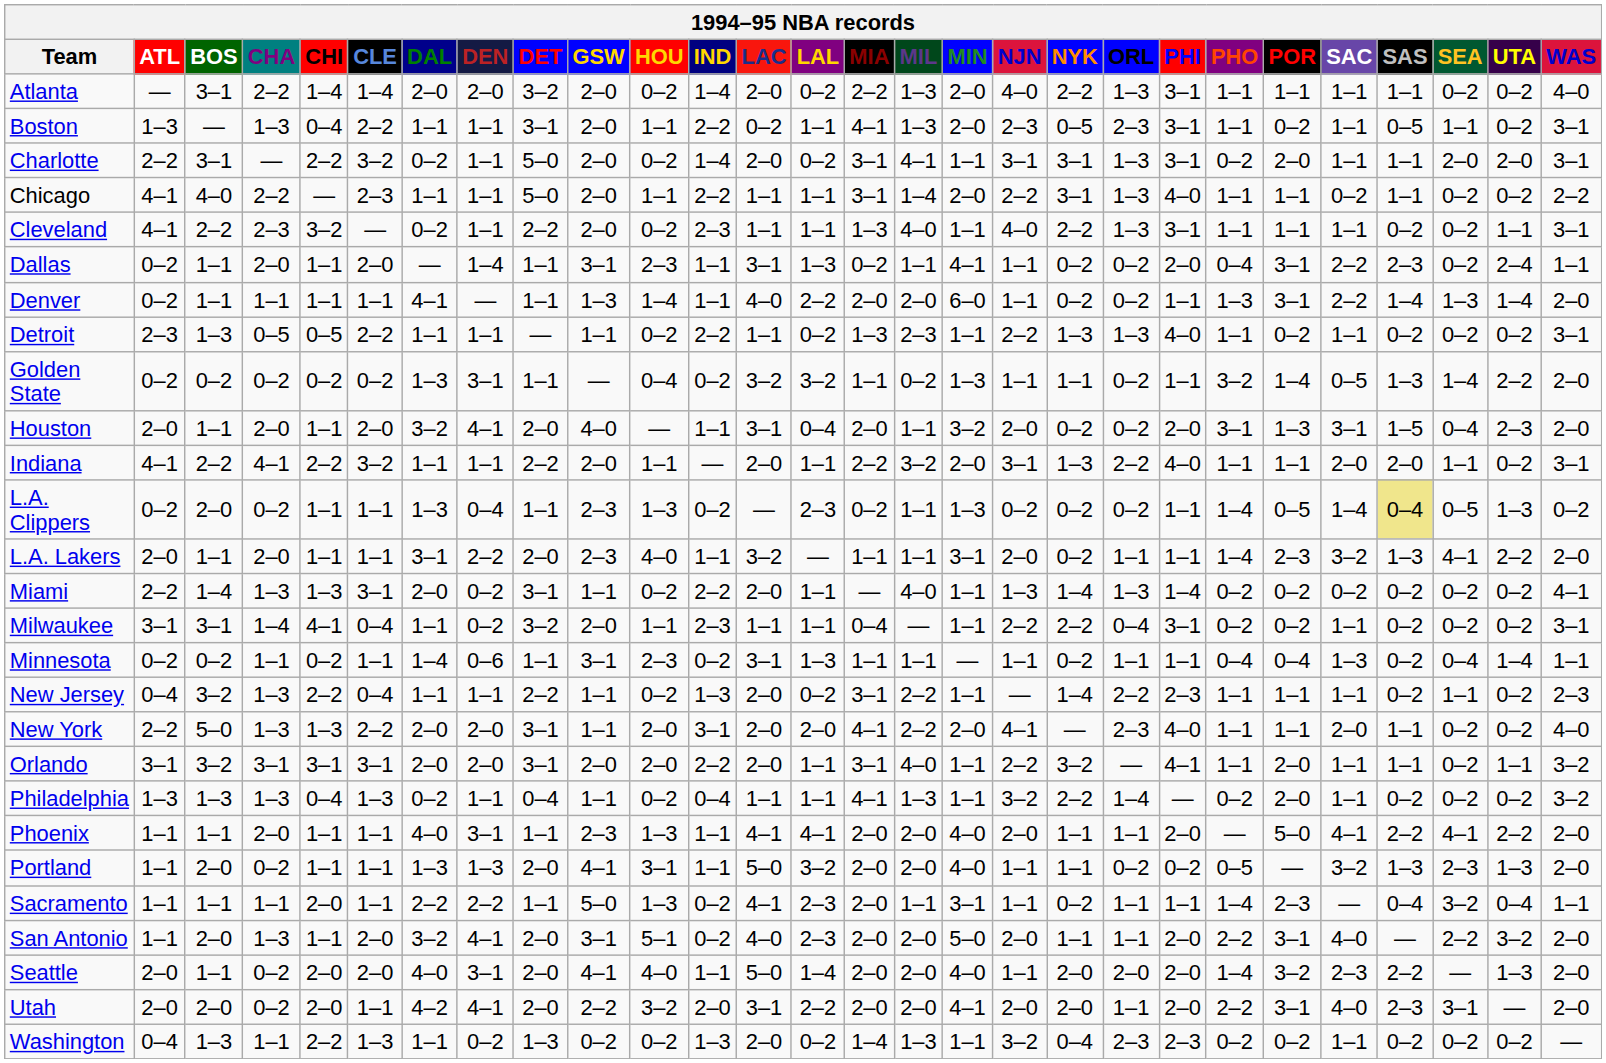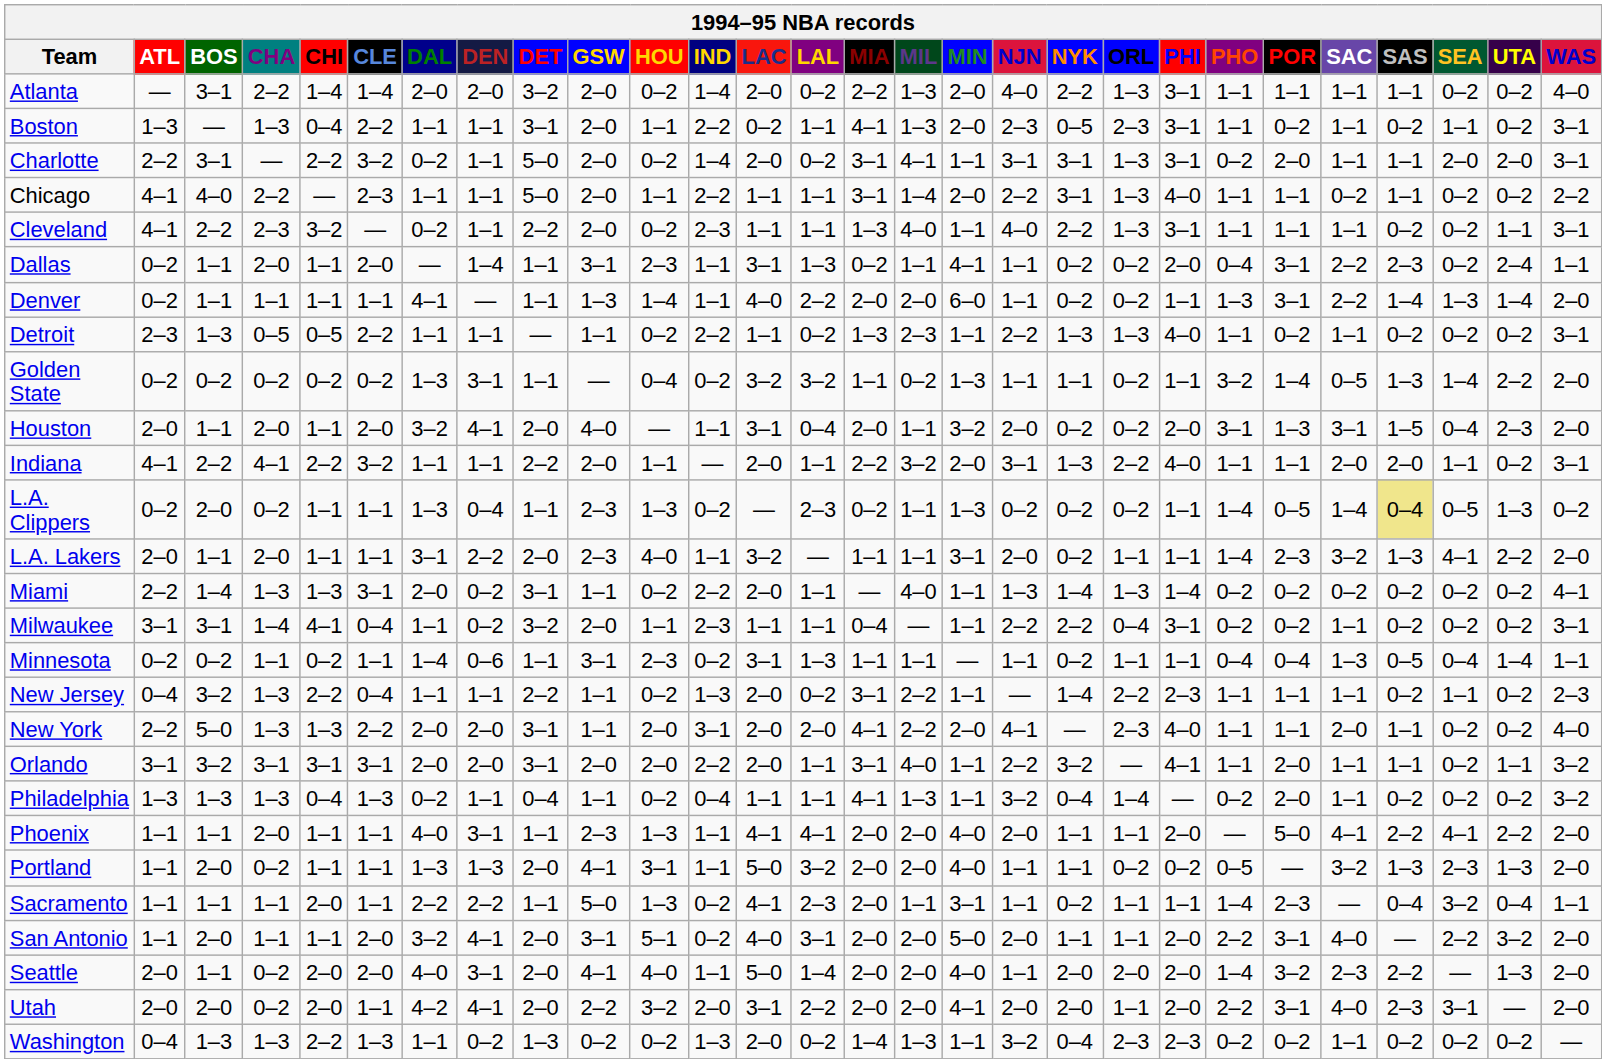 <table class="wikitable" style="font-size:95%; text-align:center;">
 <tr>
 <th colspan=28>1994–95 NBA records</th>
 </tr>
 <tr>
 <th width=100>Team</th>
 <th style="background:#FF0000;color:#FFFFFF;width=35">ATL</th>
 <th style="background:#006400;color:#FFFFFF;width=35">BOS</th>
 <th style="background:#008080;color:#800080;width=35">CHA</th>
 <th style="background:#FF0000;color:#000000;width=35">CHI</th>
 <th style="background:#000000;color:#5787DC;width=35">CLE</th>
 <th style="background:#00008B;color:#008000;width=35">DAL</th>
 <th style="background:#141A44;color:#BC2224;width=35">DEN</th>
 <th style="background:#0000FF;color:#FF0000;width=35">DET</th>
 <th style="background:#0000FF;color:#FFD700;width=35">GSW</th>
 <th style="background:#FF0000;color:#FFD700;width=35">HOU</th>
 <th style="background:#000080;color:#FFD700;width=35">IND</th>
 <th style="background:#F9160D;color:#1A2E8B;width=35">LAC</th>
 <th style="background:#800080;color:#FFD700;width=35">LAL</th>
 <th style="background:#000000;color:#8B0000;width=35">MIA</th>
 <th style="background:#00471B;color:#5C378A;width=35">MIL</th>
 <th style="background:#0000FF;color:#228B22;width=35">MIN</th>
 <th style="background:#DC143C;color:#0000CD;width=35">NJN</th>
 <th style="background:#0000FF;color:#FF8C00;width=35">NYK</th>
 <th style="background:#0000FF;color:#000000;width=35">ORL</th>
 <th style="background:#FF0000;color:#0000FF;width=35">PHI</th>
 <th style="background:#800080;color:#FF4500;width=35">PHO</th>
 <th style="background:#000000;color:#FF0000;width=35">POR</th>
 <th style="background:#6846A8;color:#FFFFFF;width=35">SAC</th>
 <th style="background:#000000;color:#C0C0C0;width=35">SAS</th>
 <th style="background:#005831;color:#FFC322;width=35">SEA</th>
 <th style="background:#36004A;color:#FFFF00;width=35">UTA</th>
 <th style="background:#DC143C;color:#0000CD;width=35">WAS</th>
 </tr>
 <tr>
 <td style="text-align:left;"><a href='#'>Atlanta</a></td>
 <td>—</td>
 <td>3–1</td>
 <td>2–2</td>
 <td>1–4</td>
 <td>1–4</td>
 <td>2–0</td>
 <td>2–0</td>
 <td>3–2</td>
 <td>2–0</td>
 <td>0–2</td>
 <td>1–4</td>
 <td>2–0</td>
 <td>0–2</td>
 <td>2–2</td>
 <td>1–3</td>
 <td>2–0</td>
 <td>4–0</td>
 <td>2–2</td>
 <td>1–3</td>
 <td>3–1</td>
 <td>1–1</td>
 <td>1–1</td>
 <td>1–1</td>
 <td>1–1</td>
 <td>0–2</td>
 <td>0–2</td>
 <td>4–0</td>
 </tr>
 <tr>
 <td style="text-align:left;"><a href='#'>Boston</a></td>
 <td>1–3</td>
 <td>—</td>
 <td>1–3</td>
 <td>0–4</td>
 <td>2–2</td>
 <td>1–1</td>
 <td>1–1</td>
 <td>3–1</td>
 <td>2–0</td>
 <td>1–1</td>
 <td>2–2</td>
 <td>0–2</td>
 <td>1–1</td>
 <td>4–1</td>
 <td>1–3</td>
 <td>2–0</td>
 <td>2–3</td>
 <td>0–5</td>
 <td>2–3</td>
 <td>3–1</td>
 <td>1–1</td>
 <td>0–2</td>
 <td>1–1</td>
-<td>0–5</td>
+<td>0–2</td>
 <td>1–1</td>
 <td>0–2</td>
 <td>3–1</td>
 </tr>
 <tr>
 <td style="text-align:left;"><a href='#'>Charlotte</a></td>
 <td>2–2</td>
 <td>3–1</td>
 <td>—</td>
 <td>2–2</td>
 <td>3–2</td>
 <td>0–2</td>
 <td>1–1</td>
 <td>5–0</td>
 <td>2–0</td>
 <td>0–2</td>
 <td>1–4</td>
 <td>2–0</td>
 <td>0–2</td>
 <td>3–1</td>
 <td>4–1</td>
 <td>1–1</td>
 <td>3–1</td>
 <td>3–1</td>
 <td>1–3</td>
 <td>3–1</td>
 <td>0–2</td>
 <td>2–0</td>
 <td>1–1</td>
 <td>1–1</td>
 <td>2–0</td>
 <td>2–0</td>
 <td>3–1</td>
 </tr>
 <tr>
 <td style="text-align:left;">Chicago</td>
 <td>4–1</td>
 <td>4–0</td>
 <td>2–2</td>
 <td>—</td>
 <td>2–3</td>
 <td>1–1</td>
 <td>1–1</td>
 <td>5–0</td>
 <td>2–0</td>
 <td>1–1</td>
 <td>2–2</td>
 <td>1–1</td>
 <td>1–1</td>
 <td>3–1</td>
 <td>1–4</td>
 <td>2–0</td>
 <td>2–2</td>
 <td>3–1</td>
 <td>1–3</td>
 <td>4–0</td>
 <td>1–1</td>
 <td>1–1</td>
 <td>0–2</td>
 <td>1–1</td>
 <td>0–2</td>
 <td>0–2</td>
 <td>2–2</td>
 </tr>
 <tr>
 <td style="text-align:left;"><a href='#'>Cleveland</a></td>
 <td>4–1</td>
 <td>2–2</td>
 <td>2–3</td>
 <td>3–2</td>
 <td>—</td>
 <td>0–2</td>
 <td>1–1</td>
 <td>2–2</td>
 <td>2–0</td>
 <td>0–2</td>
 <td>2–3</td>
 <td>1–1</td>
 <td>1–1</td>
 <td>1–3</td>
 <td>4–0</td>
 <td>1–1</td>
 <td>4–0</td>
 <td>2–2</td>
 <td>1–3</td>
 <td>3–1</td>
 <td>1–1</td>
 <td>1–1</td>
 <td>1–1</td>
 <td>0–2</td>
 <td>0–2</td>
 <td>1–1</td>
 <td>3–1</td>
 </tr>
 <tr>
 <td style="text-align:left;"><a href='#'>Dallas</a></td>
 <td>0–2</td>
 <td>1–1</td>
 <td>2–0</td>
 <td>1–1</td>
 <td>2–0</td>
 <td>—</td>
 <td>1–4</td>
 <td>1–1</td>
 <td>3–1</td>
 <td>2–3</td>
 <td>1–1</td>
 <td>3–1</td>
 <td>1–3</td>
 <td>0–2</td>
 <td>1–1</td>
 <td>4–1</td>
 <td>1–1</td>
 <td>0–2</td>
 <td>0–2</td>
 <td>2–0</td>
 <td>0–4</td>
 <td>3–1</td>
 <td>2–2</td>
 <td>2–3</td>
 <td>0–2</td>
 <td>2–4</td>
 <td>1–1</td>
 </tr>
 <tr>
 <td style="text-align:left;"><a href='#'>Denver</a></td>
 <td>0–2</td>
 <td>1–1</td>
 <td>1–1</td>
 <td>1–1</td>
 <td>1–1</td>
 <td>4–1</td>
 <td>—</td>
 <td>1–1</td>
 <td>1–3</td>
 <td>1–4</td>
 <td>1–1</td>
 <td>4–0</td>
 <td>2–2</td>
 <td>2–0</td>
 <td>2–0</td>
 <td>6–0</td>
 <td>1–1</td>
 <td>0–2</td>
 <td>0–2</td>
 <td>1–1</td>
 <td>1–3</td>
 <td>3–1</td>
 <td>2–2</td>
 <td>1–4</td>
 <td>1–3</td>
 <td>1–4</td>
 <td>2–0</td>
 </tr>
 <tr>
 <td style="text-align:left;"><a href='#'>Detroit</a></td>
 <td>2–3</td>
 <td>1–3</td>
 <td>0–5</td>
 <td>0–5</td>
 <td>2–2</td>
 <td>1–1</td>
 <td>1–1</td>
 <td>—</td>
 <td>1–1</td>
 <td>0–2</td>
 <td>2–2</td>
 <td>1–1</td>
 <td>0–2</td>
 <td>1–3</td>
 <td>2–3</td>
 <td>1–1</td>
 <td>2–2</td>
 <td>1–3</td>
 <td>1–3</td>
 <td>4–0</td>
 <td>1–1</td>
 <td>0–2</td>
 <td>1–1</td>
 <td>0–2</td>
 <td>0–2</td>
 <td>0–2</td>
 <td>3–1</td>
 </tr>
 <tr>
 <td style="text-align:left;"><a href='#'>Golden State</a></td>
 <td>0–2</td>
 <td>0–2</td>
 <td>0–2</td>
 <td>0–2</td>
 <td>0–2</td>
 <td>1–3</td>
 <td>3–1</td>
 <td>1–1</td>
 <td>—</td>
 <td>0–4</td>
 <td>0–2</td>
 <td>3–2</td>
 <td>3–2</td>
 <td>1–1</td>
 <td>0–2</td>
 <td>1–3</td>
 <td>1–1</td>
 <td>1–1</td>
 <td>0–2</td>
 <td>1–1</td>
 <td>3–2</td>
 <td>1–4</td>
 <td>0–5</td>
 <td>1–3</td>
 <td>1–4</td>
 <td>2–2</td>
 <td>2–0</td>
 </tr>
 <tr>
 <td style="text-align:left;"><a href='#'>Houston</a></td>
 <td>2–0</td>
 <td>1–1</td>
 <td>2–0</td>
 <td>1–1</td>
 <td>2–0</td>
 <td>3–2</td>
 <td>4–1</td>
 <td>2–0</td>
 <td>4–0</td>
 <td>—</td>
 <td>1–1</td>
 <td>3–1</td>
 <td>0–4</td>
 <td>2–0</td>
 <td>1–1</td>
 <td>3–2</td>
 <td>2–0</td>
 <td>0–2</td>
 <td>0–2</td>
 <td>2–0</td>
 <td>3–1</td>
 <td>1–3</td>
 <td>3–1</td>
 <td>1–5</td>
 <td>0–4</td>
 <td>2–3</td>
 <td>2–0</td>
 </tr>
 <tr>
 <td style="text-align:left;"><a href='#'>Indiana</a></td>
 <td>4–1</td>
 <td>2–2</td>
 <td>4–1</td>
 <td>2–2</td>
 <td>3–2</td>
 <td>1–1</td>
 <td>1–1</td>
 <td>2–2</td>
 <td>2–0</td>
 <td>1–1</td>
 <td>—</td>
 <td>2–0</td>
 <td>1–1</td>
 <td>2–2</td>
 <td>3–2</td>
 <td>2–0</td>
 <td>3–1</td>
 <td>1–3</td>
 <td>2–2</td>
 <td>4–0</td>
 <td>1–1</td>
 <td>1–1</td>
 <td>2–0</td>
 <td>2–0</td>
 <td>1–1</td>
 <td>0–2</td>
 <td>3–1</td>
 </tr>
 <tr>
 <td style="text-align:left;"><a href='#'>L.A. Clippers</a></td>
 <td>0–2</td>
 <td>2–0</td>
 <td>0–2</td>
 <td>1–1</td>
 <td>1–1</td>
 <td>1–3</td>
 <td>0–4</td>
 <td>1–1</td>
 <td>2–3</td>
 <td>1–3</td>
 <td>0–2</td>
 <td>—</td>
 <td>2–3</td>
 <td>0–2</td>
 <td>1–1</td>
 <td>1–3</td>
 <td>0–2</td>
 <td>0–2</td>
 <td>0–2</td>
 <td>1–1</td>
 <td>1–4</td>
 <td>0–5</td>
 <td>1–4</td>
 <td style="background: khaki;">0–4</td>
 <td>0–5</td>
 <td>1–3</td>
 <td>0–2</td>
 </tr>
 <tr>
 <td style="text-align:left;"><a href='#'>L.A. Lakers</a></td>
 <td>2–0</td>
 <td>1–1</td>
 <td>2–0</td>
 <td>1–1</td>
 <td>1–1</td>
 <td>3–1</td>
 <td>2–2</td>
 <td>2–0</td>
 <td>2–3</td>
 <td>4–0</td>
 <td>1–1</td>
 <td>3–2</td>
 <td>—</td>
 <td>1–1</td>
 <td>1–1</td>
 <td>3–1</td>
 <td>2–0</td>
 <td>0–2</td>
 <td>1–1</td>
 <td>1–1</td>
 <td>1–4</td>
 <td>2–3</td>
 <td>3–2</td>
 <td>1–3</td>
 <td>4–1</td>
 <td>2–2</td>
 <td>2–0</td>
 </tr>
 <tr>
 <td style="text-align:left;"><a href='#'>Miami</a></td>
 <td>2–2</td>
 <td>1–4</td>
 <td>1–3</td>
 <td>1–3</td>
 <td>3–1</td>
 <td>2–0</td>
 <td>0–2</td>
 <td>3–1</td>
 <td>1–1</td>
 <td>0–2</td>
 <td>2–2</td>
 <td>2–0</td>
 <td>1–1</td>
 <td>—</td>
 <td>4–0</td>
 <td>1–1</td>
 <td>1–3</td>
 <td>1–4</td>
 <td>1–3</td>
 <td>1–4</td>
 <td>0–2</td>
 <td>0–2</td>
 <td>0–2</td>
 <td>0–2</td>
 <td>0–2</td>
 <td>0–2</td>
 <td>4–1</td>
 </tr>
 <tr>
 <td style="text-align:left;"><a href='#'>Milwaukee</a></td>
 <td>3–1</td>
 <td>3–1</td>
 <td>1–4</td>
 <td>4–1</td>
 <td>0–4</td>
 <td>1–1</td>
 <td>0–2</td>
 <td>3–2</td>
 <td>2–0</td>
 <td>1–1</td>
 <td>2–3</td>
 <td>1–1</td>
 <td>1–1</td>
 <td>0–4</td>
 <td>—</td>
 <td>1–1</td>
 <td>2–2</td>
 <td>2–2</td>
 <td>0–4</td>
 <td>3–1</td>
 <td>0–2</td>
 <td>0–2</td>
 <td>1–1</td>
 <td>0–2</td>
 <td>0–2</td>
 <td>0–2</td>
 <td>3–1</td>
 </tr>
 <tr>
 <td style="text-align:left;"><a href='#'>Minnesota</a></td>
 <td>0–2</td>
 <td>0–2</td>
 <td>1–1</td>
 <td>0–2</td>
 <td>1–1</td>
 <td>1–4</td>
 <td>0–6</td>
 <td>1–1</td>
 <td>3–1</td>
 <td>2–3</td>
 <td>0–2</td>
 <td>3–1</td>
 <td>1–3</td>
 <td>1–1</td>
 <td>1–1</td>
 <td>—</td>
 <td>1–1</td>
 <td>0–2</td>
 <td>1–1</td>
 <td>1–1</td>
 <td>0–4</td>
 <td>0–4</td>
 <td>1–3</td>
-<td>0–2</td>
+<td>0–5</td>
 <td>0–4</td>
 <td>1–4</td>
 <td>1–1</td>
 </tr>
 <tr>
 <td style="text-align:left;"><a href='#'>New Jersey</a></td>
 <td>0–4</td>
 <td>3–2</td>
 <td>1–3</td>
 <td>2–2</td>
 <td>0–4</td>
 <td>1–1</td>
 <td>1–1</td>
 <td>2–2</td>
 <td>1–1</td>
 <td>0–2</td>
 <td>1–3</td>
 <td>2–0</td>
 <td>0–2</td>
 <td>3–1</td>
 <td>2–2</td>
 <td>1–1</td>
 <td>—</td>
 <td>1–4</td>
 <td>2–2</td>
 <td>2–3</td>
 <td>1–1</td>
 <td>1–1</td>
 <td>1–1</td>
 <td>0–2</td>
 <td>1–1</td>
 <td>0–2</td>
 <td>2–3</td>
 </tr>
 <tr>
 <td style="text-align:left;"><a href='#'>New York</a></td>
 <td>2–2</td>
 <td>5–0</td>
 <td>1–3</td>
 <td>1–3</td>
 <td>2–2</td>
 <td>2–0</td>
 <td>2–0</td>
 <td>3–1</td>
 <td>1–1</td>
 <td>2–0</td>
 <td>3–1</td>
 <td>2–0</td>
 <td>2–0</td>
 <td>4–1</td>
 <td>2–2</td>
 <td>2–0</td>
 <td>4–1</td>
 <td>—</td>
 <td>2–3</td>
 <td>4–0</td>
 <td>1–1</td>
 <td>1–1</td>
 <td>2–0</td>
 <td>1–1</td>
 <td>0–2</td>
 <td>0–2</td>
 <td>4–0</td>
 </tr>
 <tr>
 <td style="text-align:left;"><a href='#'>Orlando</a></td>
 <td>3–1</td>
 <td>3–2</td>
 <td>3–1</td>
 <td>3–1</td>
 <td>3–1</td>
 <td>2–0</td>
 <td>2–0</td>
 <td>3–1</td>
 <td>2–0</td>
 <td>2–0</td>
 <td>2–2</td>
 <td>2–0</td>
 <td>1–1</td>
 <td>3–1</td>
 <td>4–0</td>
 <td>1–1</td>
 <td>2–2</td>
 <td>3–2</td>
 <td>—</td>
 <td>4–1</td>
 <td>1–1</td>
 <td>2–0</td>
 <td>1–1</td>
 <td>1–1</td>
 <td>0–2</td>
 <td>1–1</td>
 <td>3–2</td>
 </tr>
 <tr>
 <td style="text-align:left;"><a href='#'>Philadelphia</a></td>
 <td>1–3</td>
 <td>1–3</td>
 <td>1–3</td>
 <td>0–4</td>
 <td>1–3</td>
 <td>0–2</td>
 <td>1–1</td>
 <td>0–4</td>
 <td>1–1</td>
 <td>0–2</td>
 <td>0–4</td>
 <td>1–1</td>
 <td>1–1</td>
 <td>4–1</td>
 <td>1–3</td>
 <td>1–1</td>
 <td>3–2</td>
-<td>2–2</td>
+<td>0–4</td>
 <td>1–4</td>
 <td>—</td>
 <td>0–2</td>
 <td>2–0</td>
 <td>1–1</td>
 <td>0–2</td>
 <td>0–2</td>
 <td>0–2</td>
 <td>3–2</td>
 </tr>
 <tr>
 <td style="text-align:left;"><a href='#'>Phoenix</a></td>
 <td>1–1</td>
 <td>1–1</td>
 <td>2–0</td>
 <td>1–1</td>
 <td>1–1</td>
 <td>4–0</td>
 <td>3–1</td>
 <td>1–1</td>
 <td>2–3</td>
 <td>1–3</td>
 <td>1–1</td>
 <td>4–1</td>
 <td>4–1</td>
 <td>2–0</td>
 <td>2–0</td>
 <td>4–0</td>
 <td>2–0</td>
 <td>1–1</td>
 <td>1–1</td>
 <td>2–0</td>
 <td>—</td>
 <td>5–0</td>
 <td>4–1</td>
 <td>2–2</td>
 <td>4–1</td>
 <td>2–2</td>
 <td>2–0</td>
 </tr>
 <tr>
 <td style="text-align:left;"><a href='#'>Portland</a></td>
 <td>1–1</td>
 <td>2–0</td>
 <td>0–2</td>
 <td>1–1</td>
 <td>1–1</td>
 <td>1–3</td>
 <td>1–3</td>
 <td>2–0</td>
 <td>4–1</td>
 <td>3–1</td>
 <td>1–1</td>
 <td>5–0</td>
 <td>3–2</td>
 <td>2–0</td>
 <td>2–0</td>
 <td>4–0</td>
 <td>1–1</td>
 <td>1–1</td>
 <td>0–2</td>
 <td>0–2</td>
 <td>0–5</td>
 <td>—</td>
 <td>3–2</td>
 <td>1–3</td>
 <td>2–3</td>
 <td>1–3</td>
 <td>2–0</td>
 </tr>
 <tr>
 <td style="text-align:left;"><a href='#'>Sacramento</a></td>
 <td>1–1</td>
 <td>1–1</td>
 <td>1–1</td>
 <td>2–0</td>
 <td>1–1</td>
 <td>2–2</td>
 <td>2–2</td>
 <td>1–1</td>
 <td>5–0</td>
 <td>1–3</td>
 <td>0–2</td>
 <td>4–1</td>
 <td>2–3</td>
 <td>2–0</td>
 <td>1–1</td>
 <td>3–1</td>
 <td>1–1</td>
 <td>0–2</td>
 <td>1–1</td>
 <td>1–1</td>
 <td>1–4</td>
 <td>2–3</td>
 <td>—</td>
 <td>0–4</td>
 <td>3–2</td>
 <td>0–4</td>
 <td>1–1</td>
 </tr>
 <tr>
 <td style="text-align:left;"><a href='#'>San Antonio</a></td>
 <td>1–1</td>
 <td>2–0</td>
-<td>1–3</td>
+<td>1–1</td>
 <td>1–1</td>
 <td>2–0</td>
 <td>3–2</td>
 <td>4–1</td>
 <td>2–0</td>
 <td>3–1</td>
 <td>5–1</td>
 <td>0–2</td>
 <td>4–0</td>
-<td>2–3</td>
+<td>3–1</td>
 <td>2–0</td>
 <td>2–0</td>
 <td>5–0</td>
 <td>2–0</td>
 <td>1–1</td>
 <td>1–1</td>
 <td>2–0</td>
 <td>2–2</td>
 <td>3–1</td>
 <td>4–0</td>
 <td>—</td>
 <td>2–2</td>
 <td>3–2</td>
 <td>2–0</td>
 </tr>
 <tr>
 <td style="text-align:left;"><a href='#'>Seattle</a></td>
 <td>2–0</td>
 <td>1–1</td>
 <td>0–2</td>
 <td>2–0</td>
 <td>2–0</td>
 <td>4–0</td>
 <td>3–1</td>
 <td>2–0</td>
 <td>4–1</td>
 <td>4–0</td>
 <td>1–1</td>
 <td>5–0</td>
 <td>1–4</td>
 <td>2–0</td>
 <td>2–0</td>
 <td>4–0</td>
 <td>1–1</td>
 <td>2–0</td>
 <td>2–0</td>
 <td>2–0</td>
 <td>1–4</td>
 <td>3–2</td>
 <td>2–3</td>
 <td>2–2</td>
 <td>—</td>
 <td>1–3</td>
 <td>2–0</td>
 </tr>
 <tr>
 <td style="text-align:left;"><a href='#'>Utah</a></td>
 <td>2–0</td>
 <td>2–0</td>
 <td>0–2</td>
 <td>2–0</td>
 <td>1–1</td>
 <td>4–2</td>
 <td>4–1</td>
 <td>2–0</td>
 <td>2–2</td>
 <td>3–2</td>
 <td>2–0</td>
 <td>3–1</td>
 <td>2–2</td>
 <td>2–0</td>
 <td>2–0</td>
 <td>4–1</td>
 <td>2–0</td>
 <td>2–0</td>
 <td>1–1</td>
 <td>2–0</td>
 <td>2–2</td>
 <td>3–1</td>
 <td>4–0</td>
 <td>2–3</td>
 <td>3–1</td>
 <td>—</td>
 <td>2–0</td>
 </tr>
 <tr>
 <td style="text-align:left;"><a href='#'>Washington</a></td>
 <td>0–4</td>
 <td>1–3</td>
-<td>1–1</td>
+<td>1–3</td>
 <td>2–2</td>
 <td>1–3</td>
 <td>1–1</td>
 <td>0–2</td>
 <td>1–3</td>
 <td>0–2</td>
 <td>0–2</td>
 <td>1–3</td>
 <td>2–0</td>
 <td>0–2</td>
 <td>1–4</td>
 <td>1–3</td>
 <td>1–1</td>
 <td>3–2</td>
 <td>0–4</td>
 <td>2–3</td>
 <td>2–3</td>
 <td>0–2</td>
 <td>0–2</td>
 <td>1–1</td>
 <td>0–2</td>
 <td>0–2</td>
 <td>0–2</td>
 <td>—</td>
 </tr>
 </table>
